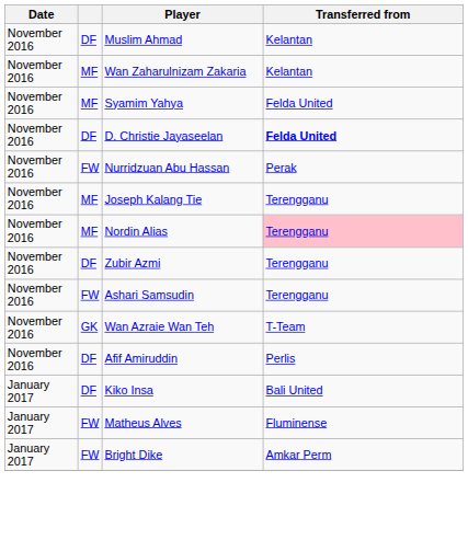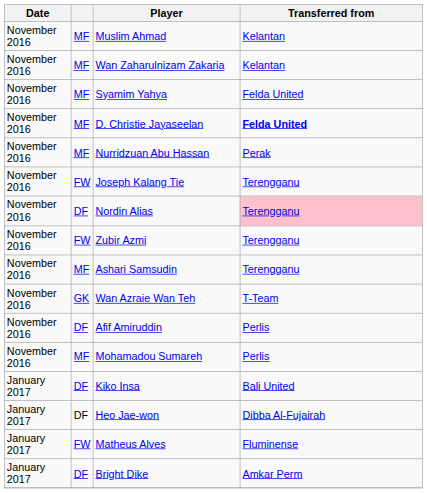 <table class="wikitable plainrowheaders sortable" style="font-size:95%">
 <tr>
 <th scope="col" style="width:87px;"><strong>Date</strong></th>
 <th></th>
 <th scope="col" style="width:200px;"><strong>Player</strong></th>
 <th scope="col" style="width:250px;"><strong>Transferred from</strong></th>
 </tr>
 <tr>
 <td>November 2016</td>
-<td><a href='#'>DF</a></td>
+<td><a href='#'>MF</a></td>
 <td> <a href='#'>Muslim Ahmad</a></td>
 <td> <a href='#'>Kelantan</a></td>
 </tr>
 <tr>
 <td>November 2016</td>
 <td><a href='#'>MF</a></td>
 <td> <a href='#'>Wan Zaharulnizam Zakaria</a></td>
 <td> <a href='#'>Kelantan</a></td>
 </tr>
 <tr>
 <td>November 2016</td>
 <td><a href='#'>MF</a></td>
 <td> <a href='#'>Syamim Yahya</a></td>
 <td> <a href='#'>Felda United</a></td>
 </tr>
 <tr>
 <td>November 2016</td>
-<td><a href='#'>DF</a></td>
+<td><a href='#'>MF</a></td>
 <td> <a href='#'>D. Christie Jayaseelan</a></td>
 <td><strong> <a href='#'>Felda United</a></strong></td>
 </tr>
 <tr>
 <td>November 2016</td>
-<td><a href='#'>FW</a></td>
+<td><a href='#'>MF</a></td>
 <td> <a href='#'>Nurridzuan Abu Hassan</a></td>
 <td> <a href='#'>Perak</a></td>
 </tr>
 <tr>
 <td>November 2016</td>
-<td><a href='#'>MF</a></td>
+<td><a href='#'>FW</a></td>
 <td> <a href='#'>Joseph Kalang Tie</a></td>
 <td> <a href='#'>Terengganu</a></td>
 </tr>
 <tr>
 <td>November 2016</td>
-<td><a href='#'>MF</a></td>
+<td><a href='#'>DF</a></td>
 <td> <a href='#'>Nordin Alias</a></td>
 <td style="background: pink;"> <a href='#'>Terengganu</a></td>
 </tr>
 <tr>
 <td>November 2016</td>
-<td><a href='#'>DF</a></td>
+<td><a href='#'>FW</a></td>
 <td> <a href='#'>Zubir Azmi</a></td>
 <td> <a href='#'>Terengganu</a></td>
 </tr>
 <tr>
 <td>November 2016</td>
-<td><a href='#'>FW</a></td>
+<td><a href='#'>MF</a></td>
 <td> <a href='#'>Ashari Samsudin</a></td>
 <td> <a href='#'>Terengganu</a></td>
 </tr>
 <tr>
 <td>November 2016</td>
 <td><a href='#'>GK</a></td>
 <td> <a href='#'>Wan Azraie Wan Teh</a></td>
 <td> <a href='#'>T-Team</a></td>
 </tr>
 <tr>
 <td>November 2016</td>
 <td><a href='#'>DF</a></td>
 <td> <a href='#'>Afif Amiruddin</a></td>
 <td> <a href='#'>Perlis</a></td>
 </tr>
 <tr>
+<td>November 2016</td>
+<td><a href='#'>MF</a></td>
+<td> <a href='#'>Mohamadou Sumareh</a></td>
+<td> <a href='#'>Perlis</a></td>
+</tr>
+<tr>
 <td>January 2017</td>
 <td><a href='#'>DF</a></td>
 <td>  <a href='#'>Kiko Insa</a></td>
 <td>  <a href='#'>Bali United</a></td>
+</tr>
+<tr>
+<td>January 2017</td>
+<td>DF</td>
+<td> <a href='#'>Heo Jae-won</a></td>
+<td> <a href='#'>Dibba Al-Fujairah</a></td>
 </tr>
 <tr>
 <td>January 2017</td>
 <td><a href='#'>FW</a></td>
 <td> <a href='#'>Matheus Alves</a></td>
 <td> <a href='#'>Fluminense</a></td>
 </tr>
 <tr>
 <td>January 2017</td>
-<td><a href='#'>FW</a></td>
+<td><a href='#'>DF</a></td>
 <td>  <a href='#'>Bright Dike</a></td>
 <td> <a href='#'>Amkar Perm</a></td>
 </tr>
 <tr>
 </tr>
 </table>
